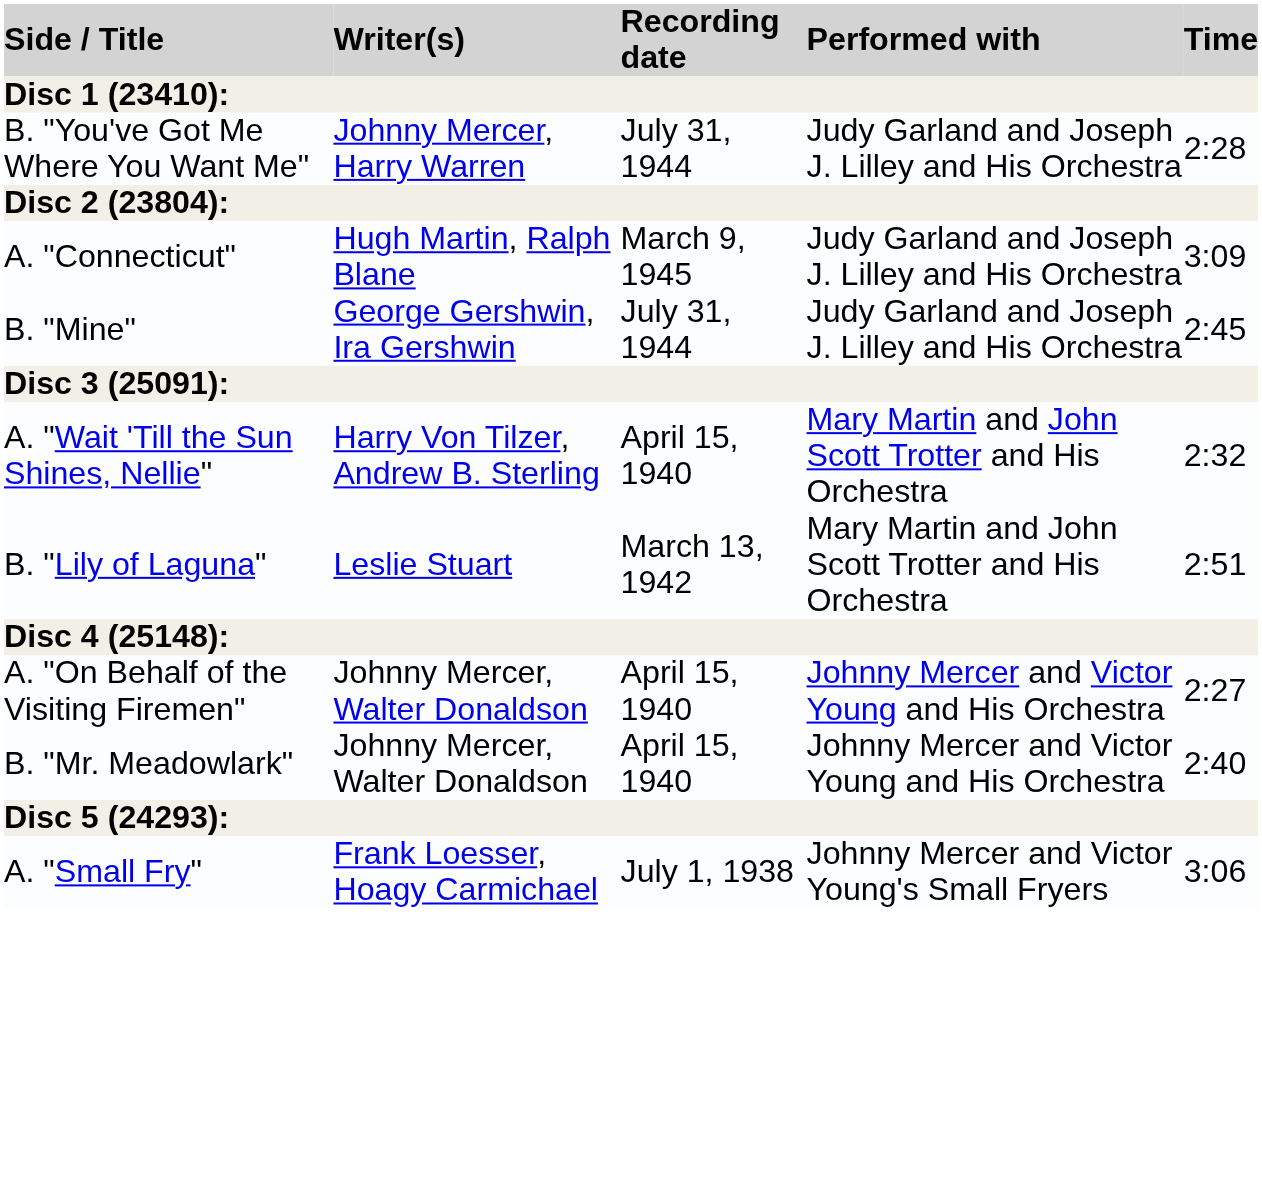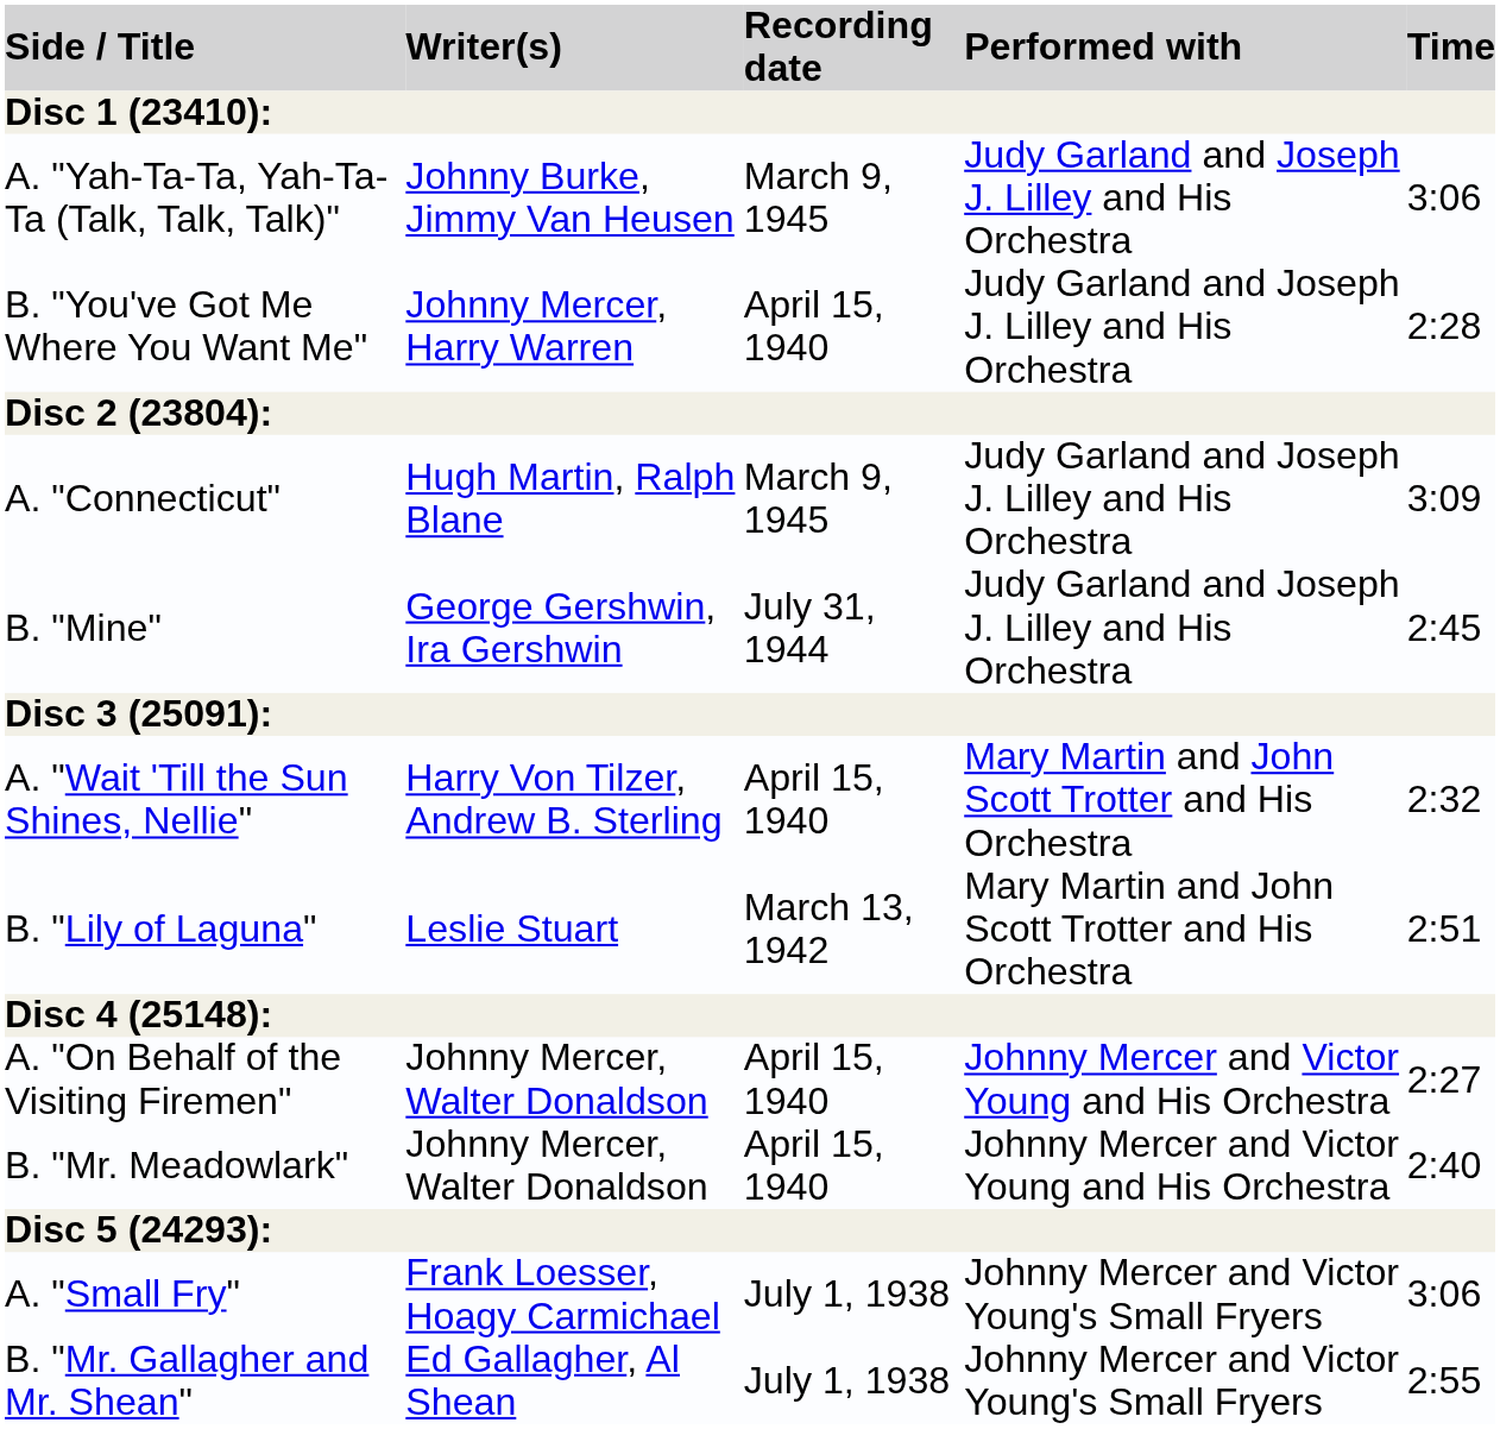 <table border="0" cellpadding="0" cellspacing="0" style="width: 100%; margin: 1em 1em 1em 0; background: #FCFDFF; border-collapse: collapse;">
 <tr bgcolor=#D3D3D4>
 <td><strong>Side / Title</strong></td>
 <td><strong>Writer(s)</strong></td>
 <td><strong>Recording date</strong></td>
 <td><strong>Performed with</strong></td>
 <td><strong>Time</strong></td>
 </tr>
 <tr bgcolor=#F2F0E6>
 <td colspan=5><strong>Disc 1 (23410):</strong></td>
 </tr>
 <tr>
+<td>A.  "Yah-Ta-Ta, Yah-Ta-Ta (Talk, Talk, Talk)"</td>
+<td><a href='#'>Johnny Burke</a>, <a href='#'>Jimmy Van Heusen</a></td>
+<td>March 9, 1945</td>
+<td><a href='#'>Judy Garland</a> and <a href='#'>Joseph J. Lilley</a> and His Orchestra</td>
+<td>3:06</td>
+</tr>
+<tr>
 <td>B. "You've Got Me Where You Want Me"</td>
 <td><a href='#'>Johnny Mercer</a>, <a href='#'>Harry Warren</a></td>
-<td>July 31, 1944</td>
+<td>April 15, 1940</td>
 <td>Judy Garland and Joseph J. Lilley and His Orchestra</td>
 <td>2:28</td>
 </tr>
 <tr bgcolor=#F2F0E6>
 <td colspan=5><strong>Disc 2 (23804):</strong></td>
 </tr>
 <tr>
 <td>A. "Connecticut"</td>
 <td><a href='#'>Hugh Martin</a>, <a href='#'>Ralph Blane</a></td>
 <td>March 9, 1945</td>
 <td>Judy Garland and Joseph J. Lilley and His Orchestra</td>
 <td>3:09</td>
 </tr>
 <tr>
 <td>B. "Mine"</td>
 <td><a href='#'>George Gershwin</a>, <a href='#'>Ira Gershwin</a></td>
 <td>July 31, 1944</td>
 <td>Judy Garland and Joseph J. Lilley and His Orchestra</td>
 <td>2:45</td>
 </tr>
 <tr bgcolor=#F2F0E6>
 <td colspan=5><strong>Disc 3 (25091):</strong></td>
 </tr>
 <tr>
 <td>A. "<a href='#'>Wait 'Till the Sun Shines, Nellie</a>"</td>
 <td><a href='#'>Harry Von Tilzer</a>, <a href='#'>Andrew B. Sterling</a></td>
 <td>April 15, 1940</td>
 <td><a href='#'>Mary Martin</a> and <a href='#'>John Scott Trotter</a> and His Orchestra</td>
 <td>2:32</td>
 </tr>
 <tr>
 <td>B. "<a href='#'>Lily of Laguna</a>"</td>
 <td><a href='#'>Leslie Stuart</a></td>
 <td>March 13, 1942</td>
 <td>Mary Martin and John Scott Trotter and His Orchestra</td>
 <td>2:51</td>
 </tr>
 <tr bgcolor=#F2F0E6>
 <td colspan=5><strong>Disc 4 (25148):</strong></td>
 </tr>
 <tr>
 <td>A. "On Behalf of the Visiting Firemen"</td>
 <td>Johnny Mercer, <a href='#'>Walter Donaldson</a></td>
 <td>April 15, 1940</td>
 <td><a href='#'>Johnny Mercer</a> and <a href='#'>Victor Young</a> and His Orchestra</td>
 <td>2:27</td>
 </tr>
 <tr>
 <td>B. "Mr. Meadowlark"</td>
 <td>Johnny Mercer, Walter Donaldson</td>
 <td>April 15, 1940</td>
 <td>Johnny Mercer and Victor Young and His Orchestra</td>
 <td>2:40</td>
 </tr>
 <tr bgcolor=#F2F0E6>
 <td colspan=5><strong>Disc 5 (24293):</strong></td>
 </tr>
 <tr>
 <td>A. "<a href='#'>Small Fry</a>"</td>
 <td><a href='#'>Frank Loesser</a>, <a href='#'>Hoagy Carmichael</a></td>
 <td>July 1, 1938</td>
 <td>Johnny Mercer and Victor Young's Small Fryers</td>
 <td>3:06</td>
 </tr>
+<tr>
+<td>B. "<a href='#'>Mr. Gallagher and Mr. Shean</a>"</td>
+<td><a href='#'>Ed Gallagher</a>, <a href='#'>Al Shean</a></td>
+<td>July 1, 1938</td>
+<td>Johnny Mercer and Victor Young's Small Fryers</td>
+<td>2:55</td>
+</tr>
 </table>
